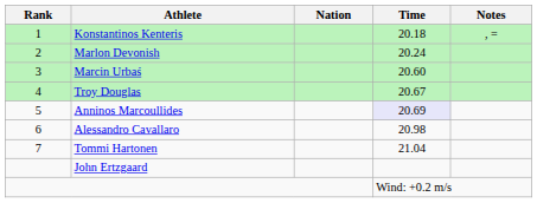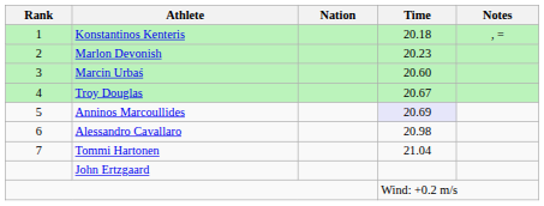 <table class="wikitable sortable" style="text-align:center;width: 55%;">
 <tr>
 <th scope="col">Rank</th>
 <th scope="col">Athlete</th>
 <th scope="col">Nation</th>
 <th scope="col">Time</th>
 <th scope="col">Notes</th>
 </tr>
 <tr bgcolor=bbf3bb>
 <td>1</td>
 <td align=left><a href='#'>Konstantinos Kenteris</a></td>
 <td align=left></td>
 <td>20.18</td>
 <td>, =</td>
 </tr>
 <tr bgcolor=bbf3bb>
 <td>2</td>
 <td align=left><a href='#'>Marlon Devonish</a></td>
 <td align=left></td>
-<td>20.24</td>
+<td>20.23</td>
 <td></td>
 </tr>
 <tr bgcolor=bbf3bb>
 <td>3</td>
 <td align=left><a href='#'>Marcin Urbaś</a></td>
 <td align=left></td>
 <td>20.60</td>
 <td></td>
 </tr>
 <tr bgcolor=bbf3bb>
 <td>4</td>
 <td align=left><a href='#'>Troy Douglas</a></td>
 <td align=left></td>
 <td>20.67</td>
 <td></td>
 </tr>
 <tr>
 <td>5</td>
 <td align=left><a href='#'>Anninos Marcoullides</a></td>
 <td align=left></td>
 <td style="background: lavender;">20.69</td>
 <td></td>
 </tr>
 <tr>
 <td>6</td>
 <td align=left><a href='#'>Alessandro Cavallaro</a></td>
 <td align=left></td>
 <td>20.98</td>
 <td></td>
 </tr>
 <tr>
 <td>7</td>
 <td align=left><a href='#'>Tommi Hartonen</a></td>
 <td align=left></td>
 <td>21.04</td>
 <td></td>
 </tr>
 <tr>
 <td></td>
 <td align=left><a href='#'>John Ertzgaard</a></td>
 <td align=left></td>
 <td></td>
 <td></td>
 </tr>
 <tr class="sortbottom">
 <td colspan="3"></td>
 <td colspan="2" style="text-align:left;">Wind: +0.2 m/s</td>
 </tr>
 </table>
